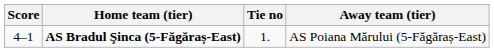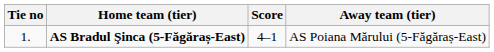 <table class="wikitable" style="text-align: center">
 <tr>
+<th>Tie no</th>
+<th>Home team (tier)</th>
 <th>Score</th>
-<th>Home team (tier)</th>
-<th>Tie no</th>
 <th>Away team (tier)</th>
 </tr>
 <tr>
+<td>1.</td>
+<td><strong>AS Bradul Şinca (5-Făgăraș-East)</strong></td>
 <td>4–1</td>
-<td><strong>AS Bradul Şinca (5-Făgăraș-East)</strong></td>
-<td>1.</td>
 <td>AS Poiana Mărului (5-Făgăraș-East)</td>
 </tr>
 </table>
